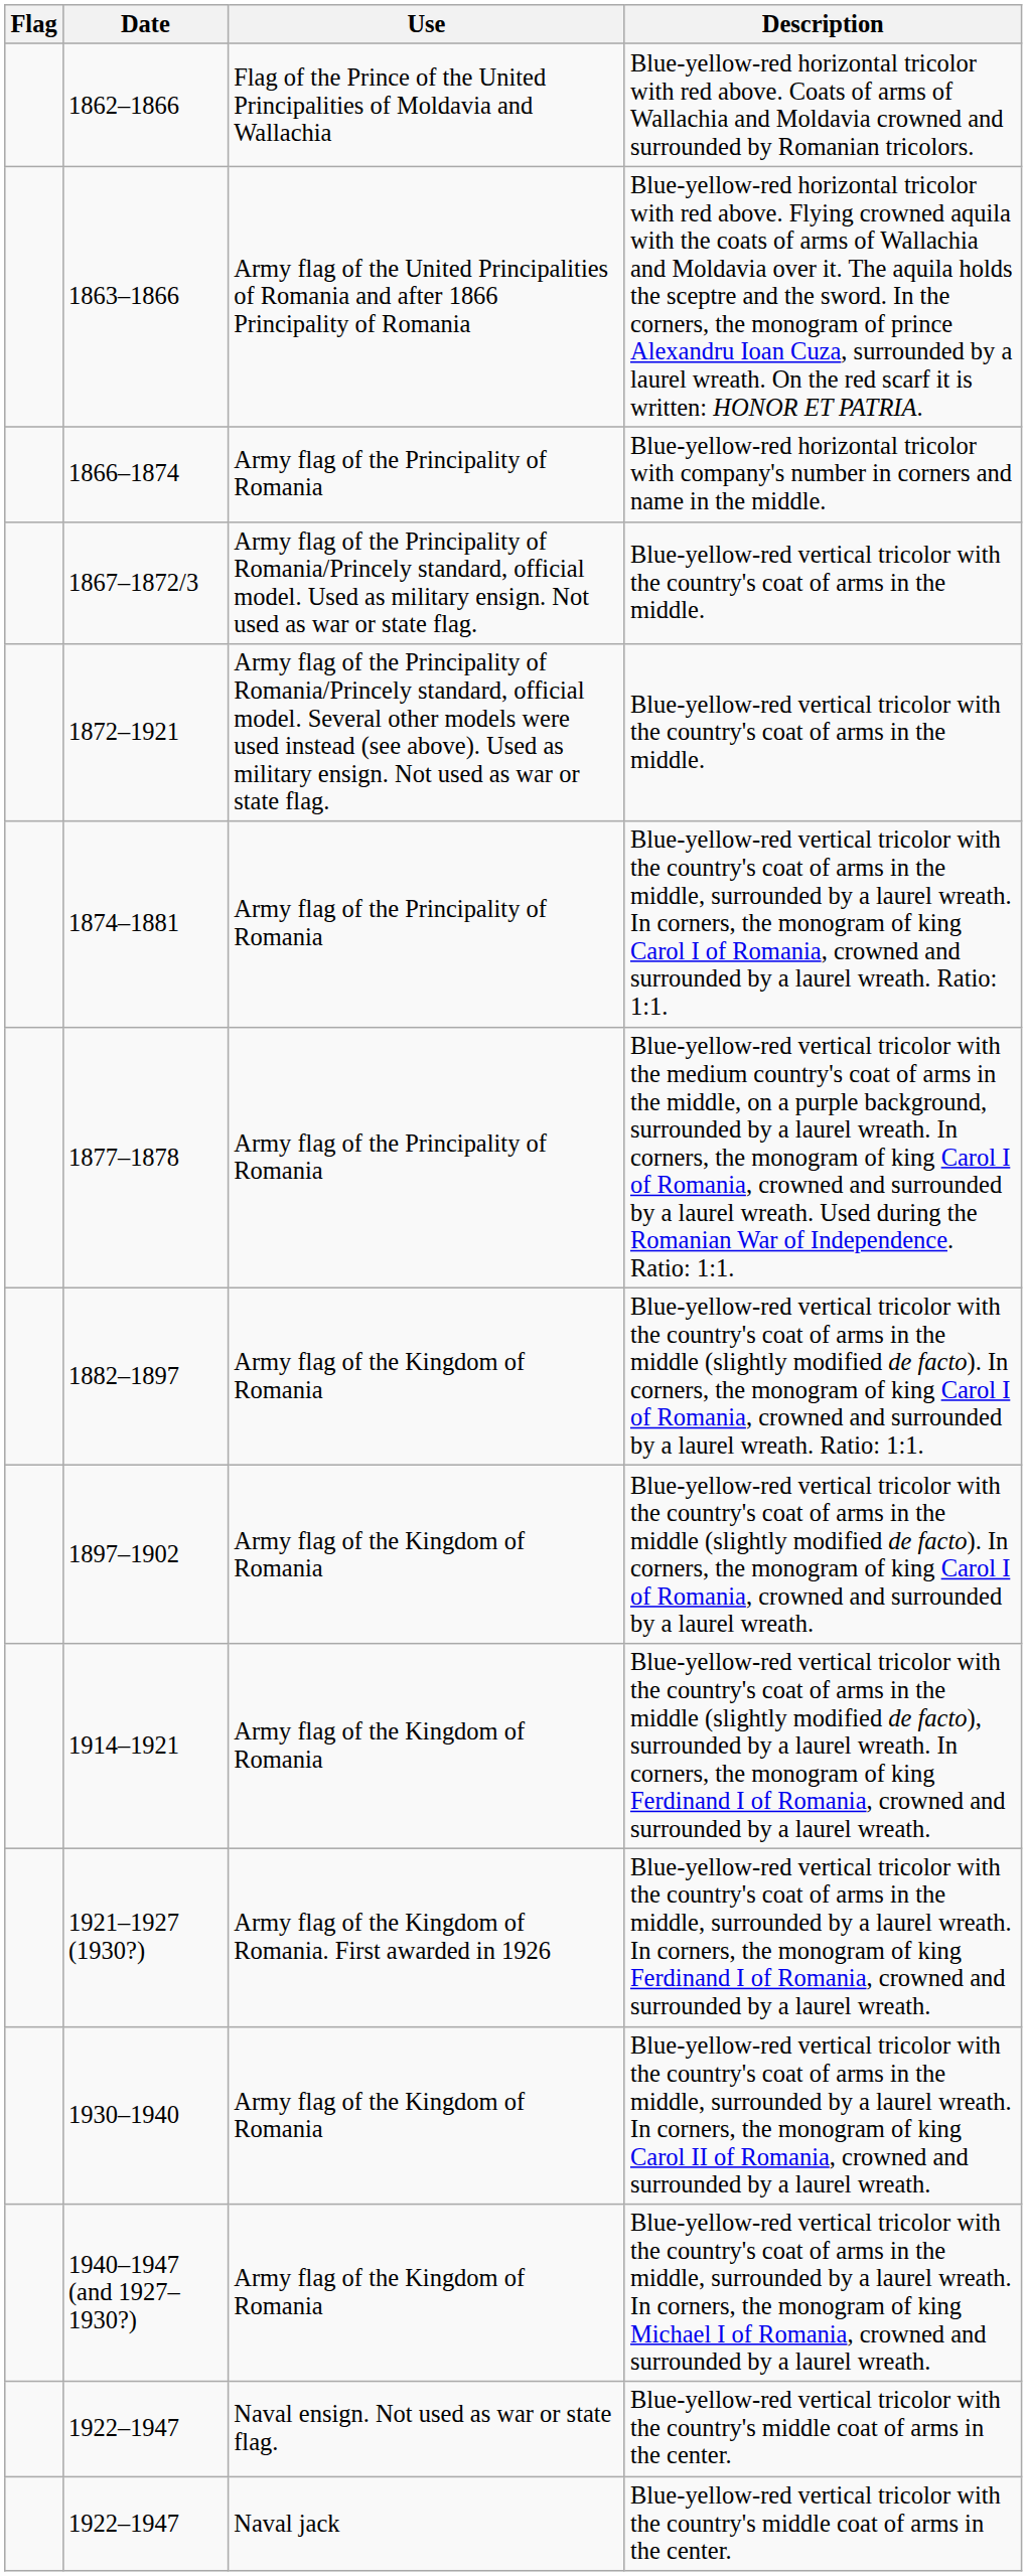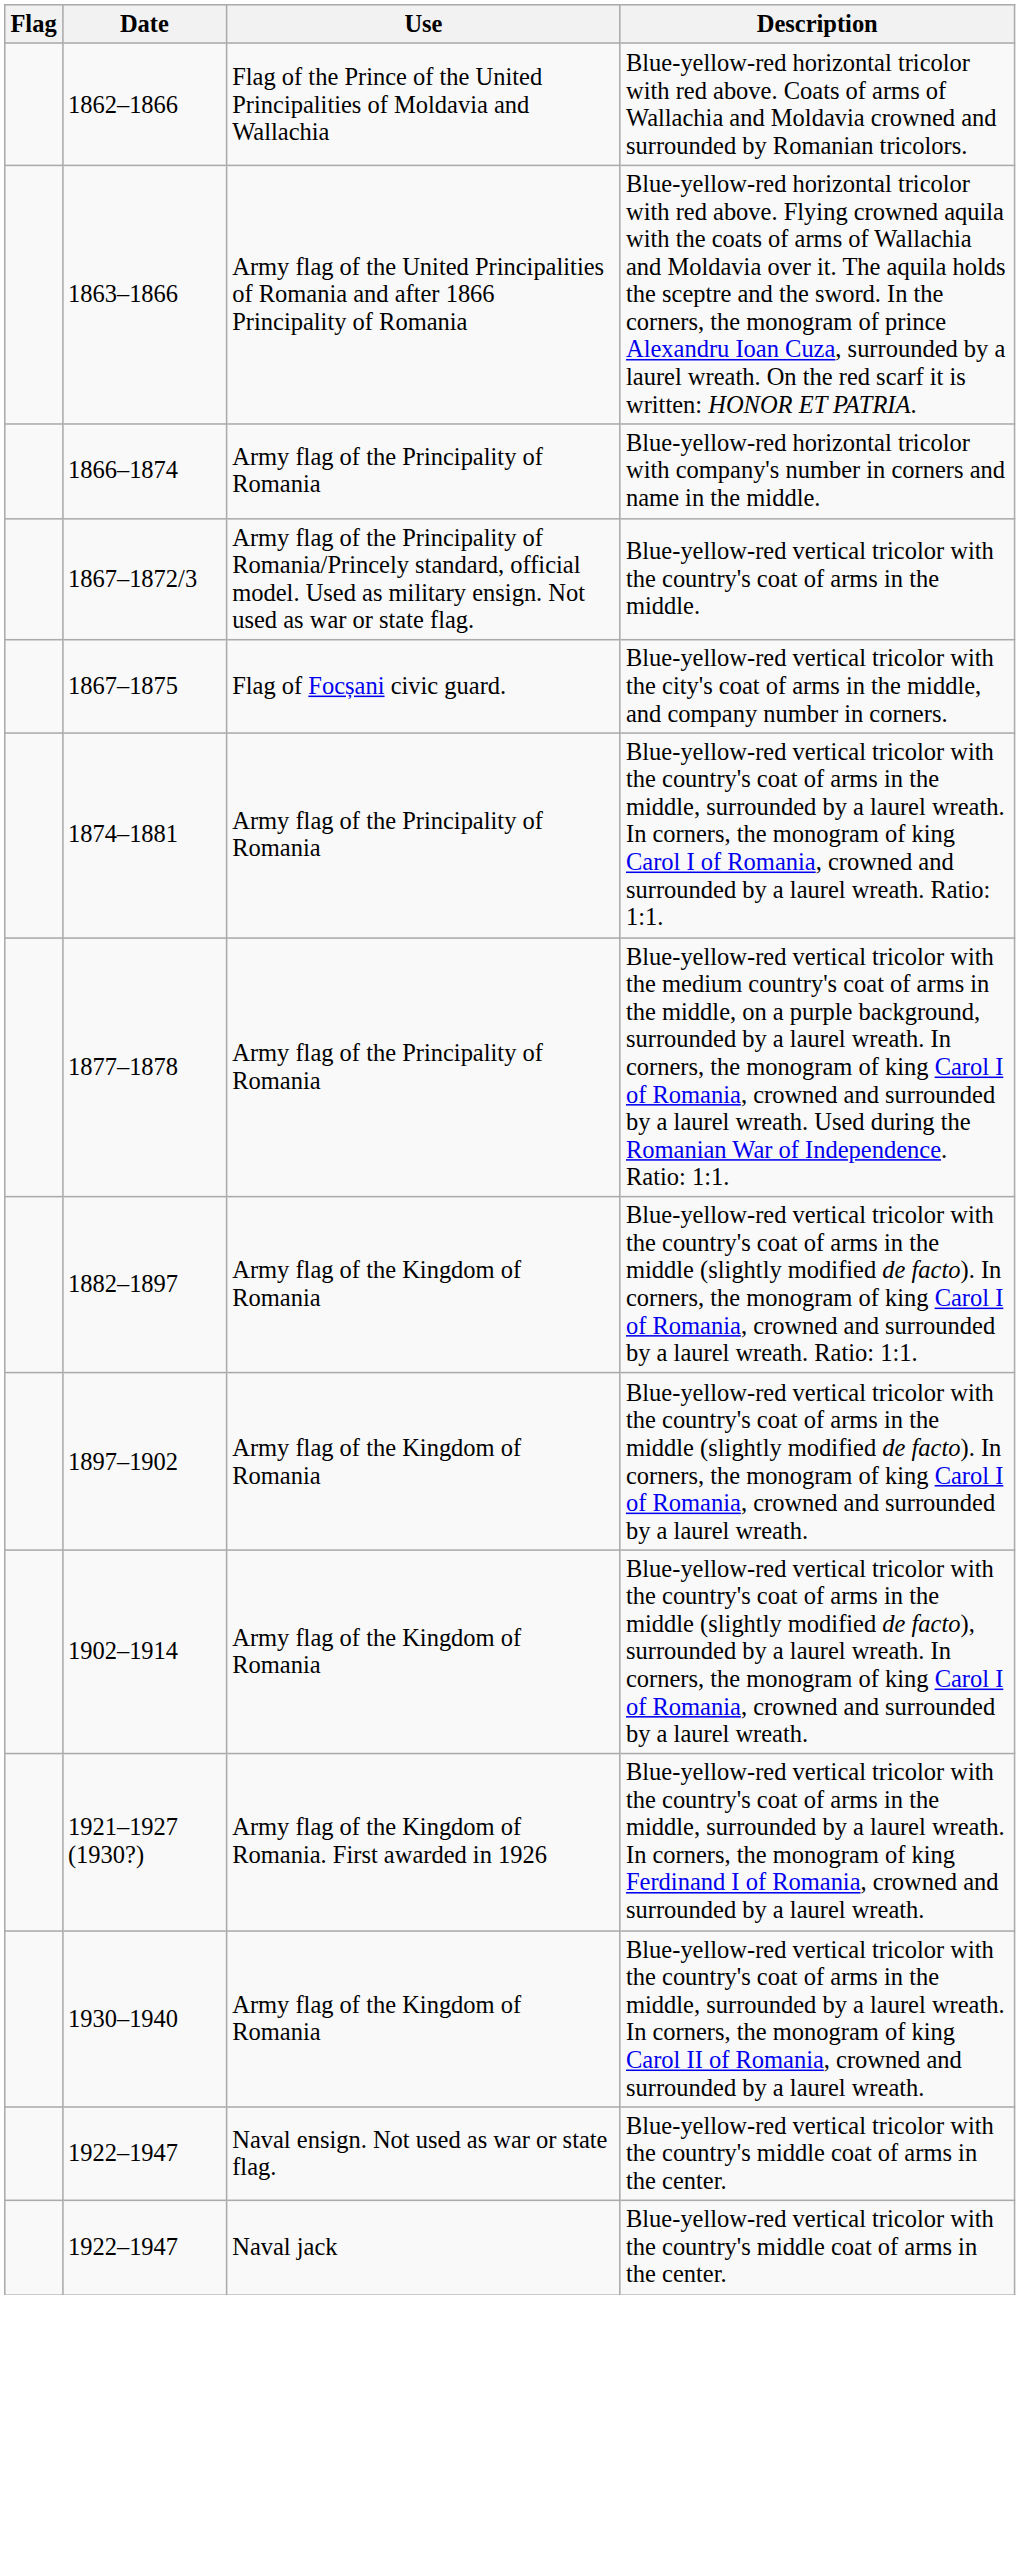 <table class="wikitable">
 <tr>
 <th>Flag</th>
 <th width="100">Date</th>
 <th width="250">Use</th>
 <th width="250">Description</th>
 </tr>
 <tr>
 <td></td>
 <td>1862–1866</td>
 <td>Flag of the Prince of the United Principalities of Moldavia and Wallachia</td>
 <td>Blue-yellow-red horizontal tricolor with red above. Coats of arms of Wallachia and Moldavia crowned and surrounded by Romanian tricolors.</td>
 </tr>
 <tr>
 <td></td>
 <td>1863–1866</td>
 <td>Army flag of the United Principalities of Romania and after 1866 Principality of Romania</td>
 <td>Blue-yellow-red horizontal tricolor with red above. Flying crowned aquila with the coats of arms of Wallachia and Moldavia over it. The aquila holds the sceptre and the sword. In the corners, the monogram of prince <a href='#'>Alexandru Ioan Cuza</a>, surrounded by a laurel wreath. On the red scarf it is written: <em>HONOR ET PATRIA</em>.</td>
 </tr>
 <tr>
 <td></td>
 <td>1866–1874</td>
 <td>Army flag of the Principality of Romania</td>
 <td>Blue-yellow-red horizontal tricolor with company's number in corners and name in the middle.</td>
 </tr>
 <tr>
 <td></td>
 <td>1867–1872/3</td>
 <td>Army flag of the Principality of Romania/Princely standard, official model. Used as military ensign. Not used as war or state flag.</td>
 <td>Blue-yellow-red vertical tricolor with the country's coat of arms in the middle.</td>
 </tr>
 <tr>
 <td></td>
-<td>1872–1921</td>
-<td>Army flag of the Principality of Romania/Princely standard, official model. Several other models were used instead (see above). Used as military ensign. Not used as war or state flag.</td>
-<td>Blue-yellow-red vertical tricolor with the country's coat of arms in the middle.</td>
+<td>1867–1875</td>
+<td>Flag of <a href='#'>Focșani</a> civic guard.</td>
+<td>Blue-yellow-red vertical tricolor with the city's coat of arms in the middle, and company number in corners.</td>
 </tr>
 <tr>
 <td></td>
 <td>1874–1881</td>
 <td>Army flag of the Principality of Romania</td>
 <td>Blue-yellow-red vertical tricolor with the country's coat of arms in the middle, surrounded by a laurel wreath. In corners, the monogram of king <a href='#'>Carol I of Romania</a>, crowned and surrounded by a laurel wreath. Ratio: 1:1.</td>
 </tr>
 <tr>
 <td></td>
 <td>1877–1878</td>
 <td>Army flag of the Principality of Romania</td>
 <td>Blue-yellow-red vertical tricolor with the medium country's coat of arms in the middle, on a purple background, surrounded by a laurel wreath. In corners, the monogram of king <a href='#'>Carol I of Romania</a>, crowned and surrounded by a laurel wreath. Used during the <a href='#'>Romanian War of Independence</a>. Ratio: 1:1.</td>
 </tr>
 <tr>
 <td></td>
 <td>1882–1897</td>
 <td>Army flag of the Kingdom of Romania</td>
 <td>Blue-yellow-red vertical tricolor with the country's coat of arms in the middle (slightly modified <em>de facto</em>). In corners, the monogram of king <a href='#'>Carol I of Romania</a>, crowned and surrounded by a laurel wreath. Ratio: 1:1.</td>
 </tr>
 <tr>
 <td></td>
 <td>1897–1902</td>
 <td>Army flag of the Kingdom of Romania</td>
 <td>Blue-yellow-red vertical tricolor with the country's coat of arms in the middle (slightly modified <em>de facto</em>). In corners, the monogram of king <a href='#'>Carol I of Romania</a>, crowned and surrounded by a laurel wreath.</td>
 </tr>
 <tr>
 <td></td>
-<td>1914–1921</td>
+<td>1902–1914</td>
 <td>Army flag of the Kingdom of Romania</td>
-<td>Blue-yellow-red vertical tricolor with the country's coat of arms in the middle (slightly modified <em>de facto</em>), surrounded by a laurel wreath. In corners, the monogram of king <a href='#'>Ferdinand I of Romania</a>, crowned and surrounded by a laurel wreath.</td>
+<td>Blue-yellow-red vertical tricolor with the country's coat of arms in the middle (slightly modified <em>de facto</em>), surrounded by a laurel wreath. In corners, the monogram of king <a href='#'>Carol I of Romania</a>, crowned and surrounded by a laurel wreath.</td>
 </tr>
 <tr>
 <td></td>
 <td>1921–1927 (1930?)</td>
 <td>Army flag of the Kingdom of Romania. First awarded in 1926</td>
 <td>Blue-yellow-red vertical tricolor with the country's coat of arms in the middle, surrounded by a laurel wreath. In corners, the monogram of king <a href='#'>Ferdinand I of Romania</a>, crowned and surrounded by a laurel wreath.</td>
 </tr>
 <tr>
 <td></td>
 <td>1930–1940</td>
 <td>Army flag of the Kingdom of Romania</td>
 <td>Blue-yellow-red vertical tricolor with the country's coat of arms in the middle, surrounded by a laurel wreath. In corners, the monogram of king <a href='#'>Carol II of Romania</a>, crowned and surrounded by a laurel wreath.</td>
 </tr>
 <tr>
 <td></td>
-<td>1940–1947 (and 1927–1930?)</td>
-<td>Army flag of the Kingdom of Romania</td>
-<td>Blue-yellow-red vertical tricolor with the country's coat of arms in the middle, surrounded by a laurel wreath. In corners, the monogram of king <a href='#'>Michael I of Romania</a>, crowned and surrounded by a laurel wreath.</td>
-</tr>
-<tr>
-<td></td>
 <td>1922–1947</td>
 <td>Naval ensign. Not used as war or state flag.</td>
 <td>Blue-yellow-red vertical tricolor with the country's middle coat of arms in the center.</td>
 </tr>
 <tr>
 <td></td>
 <td>1922–1947</td>
 <td>Naval jack</td>
 <td>Blue-yellow-red vertical tricolor with the country's middle coat of arms in the center.</td>
 </tr>
 </table>
